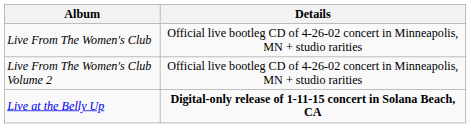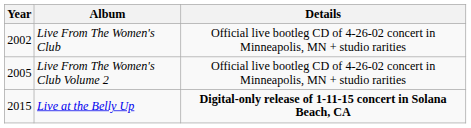 <table class="wikitable" style="text-align:center;">
 <tr>
+<th>Year</th>
 <th>Album</th>
 <th>Details</th>
 </tr>
 <tr>
+<td>2002</td>
 <td style="text-align:left;"><em>Live From The Women's Club</em></td>
 <td>Official live bootleg CD of 4-26-02 concert in Minneapolis, MN + studio rarities</td>
 </tr>
 <tr>
+<td>2005</td>
 <td style="text-align:left;"><em>Live From The Women's Club Volume 2</em></td>
 <td>Official live bootleg CD of 4-26-02 concert in Minneapolis, MN + studio rarities</td>
 </tr>
 <tr>
+<td>2015</td>
 <td style="text-align:left;"><em><a href='#'>Live at the Belly Up</a></em></td>
 <td><strong>Digital-only release of 1-11-15 concert in Solana Beach, CA</strong></td>
 </tr>
 </table>
